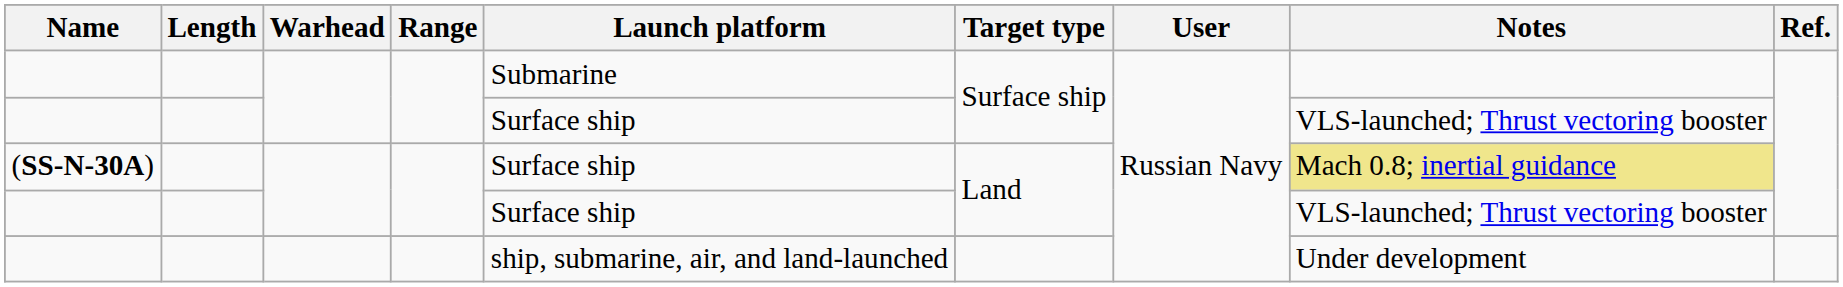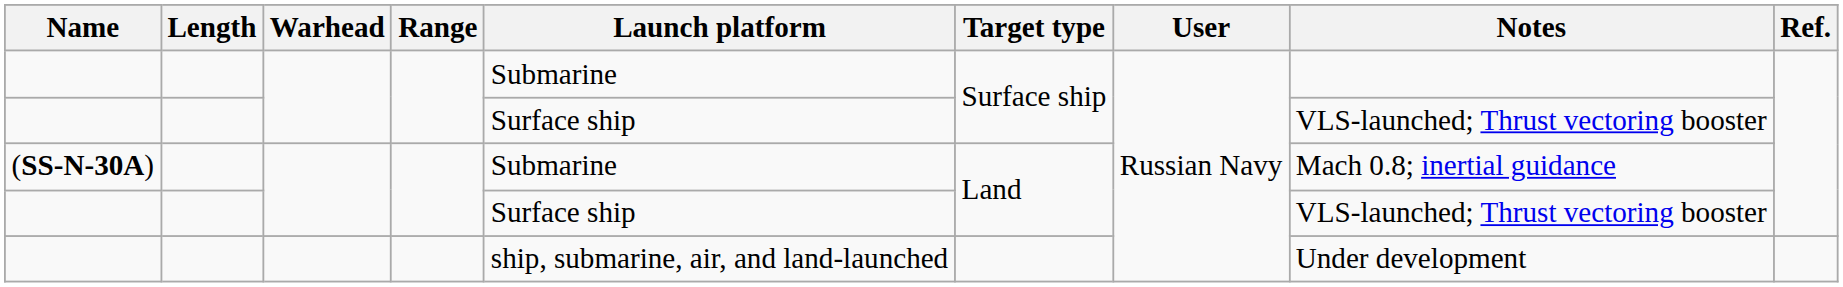 <table class="wikitable">
 <tr>
 <th>Name</th>
 <th>Length</th>
 <th>Warhead</th>
 <th>Range</th>
 <th>Launch platform</th>
 <th>Target type</th>
 <th>User</th>
 <th>Notes</th>
 <th>Ref.</th>
 </tr>
 <tr>
 <td><strong></strong></td>
 <td></td>
 <td rowspan="2"></td>
 <td rowspan="2"></td>
 <td>Submarine</td>
 <td rowspan="2">Surface ship</td>
 <td rowspan="5">Russian Navy</td>
 <td></td>
 <td rowspan="4"></td>
 </tr>
 <tr>
 <td><strong></strong></td>
 <td></td>
 <td>Surface ship</td>
 <td>VLS-launched; <a href='#'>Thrust vectoring</a> booster</td>
 </tr>
 <tr>
 <td><strong></strong> (<strong>SS-N-30A</strong>)</td>
 <td></td>
 <td rowspan="2"></td>
 <td rowspan="2"></td>
-<td>Surface ship</td>
+<td>Submarine</td>
 <td rowspan="2">Land</td>
-<td style="background: khaki;">Mach 0.8; <a href='#'>inertial guidance</a></td>
+<td>Mach 0.8; <a href='#'>inertial guidance</a></td>
 </tr>
 <tr>
 <td><strong></strong></td>
 <td></td>
 <td>Surface ship</td>
 <td>VLS-launched; <a href='#'>Thrust vectoring</a> booster</td>
 </tr>
 <tr>
 <td><strong></strong></td>
 <td></td>
 <td></td>
 <td></td>
 <td>ship, submarine, air, and land-launched</td>
 <td></td>
 <td>Under development</td>
 <td></td>
 </tr>
 </table>
